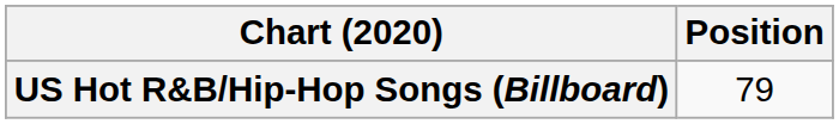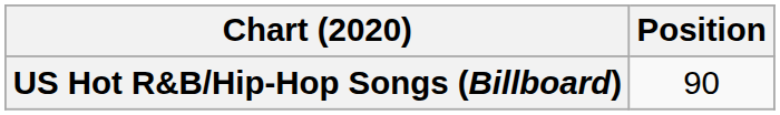 <table class="wikitable plainrowheaders" style="text-align:center">
 <tr>
 <th>Chart (2020)</th>
 <th>Position</th>
 </tr>
 <tr>
 <th scope="row">US Hot R&B/Hip-Hop Songs (<em>Billboard</em>)</th>
-<td>79</td>
+<td>90</td>
 </tr>
 </table>
